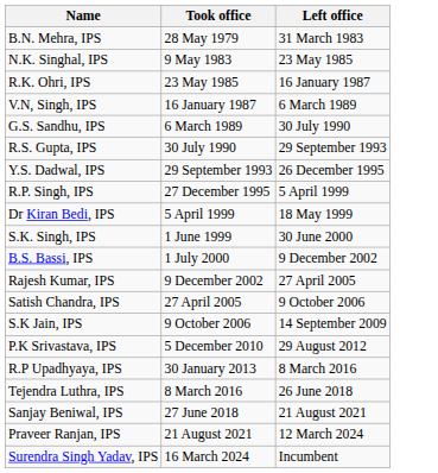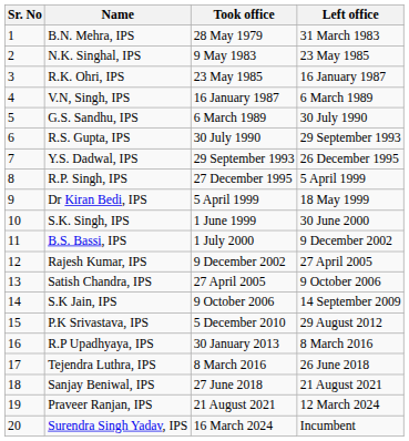 <table class="wikitable">
 <tr>
+<th>Sr. No</th>
 <th>Name</th>
 <th>Took office</th>
 <th>Left office</th>
 </tr>
 <tr>
+<td>1</td>
 <td>B.N. Mehra, IPS</td>
 <td>28 May 1979</td>
 <td>31 March 1983</td>
 </tr>
 <tr>
+<td>2</td>
 <td>N.K. Singhal, IPS</td>
 <td>9 May 1983</td>
 <td>23 May 1985</td>
 </tr>
 <tr>
+<td>3</td>
 <td>R.K. Ohri, IPS</td>
 <td>23 May 1985</td>
 <td>16 January 1987</td>
 </tr>
 <tr>
+<td>4</td>
 <td>V.N, Singh, IPS</td>
 <td>16 January 1987</td>
 <td>6 March 1989</td>
 </tr>
 <tr>
+<td>5</td>
 <td>G.S. Sandhu, IPS</td>
 <td>6 March 1989</td>
 <td>30 July 1990</td>
 </tr>
 <tr>
+<td>6</td>
 <td>R.S. Gupta, IPS</td>
 <td>30 July 1990</td>
 <td>29 September 1993</td>
 </tr>
 <tr>
+<td>7</td>
 <td>Y.S. Dadwal, IPS</td>
 <td>29 September 1993</td>
 <td>26 December 1995</td>
 </tr>
 <tr>
+<td>8</td>
 <td>R.P. Singh, IPS</td>
 <td>27 December 1995</td>
 <td>5 April 1999</td>
 </tr>
 <tr>
+<td>9</td>
 <td>Dr <a href='#'>Kiran Bedi</a>, IPS</td>
 <td>5 April 1999</td>
 <td>18 May 1999</td>
 </tr>
 <tr>
+<td>10</td>
 <td>S.K. Singh, IPS</td>
 <td>1 June 1999</td>
 <td>30 June 2000</td>
 </tr>
 <tr>
+<td>11</td>
 <td><a href='#'>B.S. Bassi</a>, IPS</td>
 <td>1 July 2000</td>
 <td>9 December 2002</td>
 </tr>
 <tr>
+<td>12</td>
 <td>Rajesh Kumar, IPS</td>
 <td>9 December 2002</td>
 <td>27 April 2005</td>
 </tr>
 <tr>
+<td>13</td>
 <td>Satish Chandra, IPS</td>
 <td>27 April 2005</td>
 <td>9 October 2006</td>
 </tr>
 <tr>
+<td>14</td>
 <td>S.K Jain, IPS</td>
 <td>9 October 2006</td>
 <td>14 September 2009</td>
 </tr>
 <tr>
+<td>15</td>
 <td>P.K Srivastava, IPS</td>
 <td>5 December 2010</td>
 <td>29 August 2012</td>
 </tr>
 <tr>
+<td>16</td>
 <td>R.P Upadhyaya, IPS</td>
 <td>30 January 2013</td>
 <td>8 March 2016</td>
 </tr>
 <tr>
+<td>17</td>
 <td>Tejendra Luthra, IPS</td>
 <td>8 March 2016</td>
 <td>26 June 2018</td>
 </tr>
 <tr>
+<td>18</td>
 <td>Sanjay Beniwal, IPS</td>
 <td>27 June 2018</td>
 <td>21 August 2021</td>
 </tr>
 <tr>
+<td>19</td>
 <td>Praveer Ranjan, IPS</td>
 <td>21 August 2021</td>
 <td>12 March 2024</td>
 </tr>
 <tr>
+<td>20</td>
 <td><a href='#'>Surendra Singh Yadav</a>, IPS</td>
 <td>16 March 2024</td>
 <td>Incumbent</td>
 </tr>
 </table>
